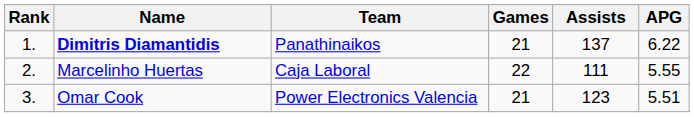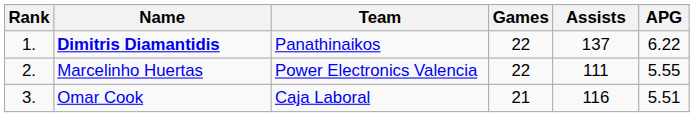 <table class="wikitable" style="text-align: center;">
 <tr>
 <th>Rank</th>
 <th width=200>Name</th>
 <th width=200>Team</th>
 <th>Games</th>
 <th width=75>Assists</th>
 <th width=40>APG</th>
 </tr>
 <tr>
 <td>1.</td>
 <td align="left"> <strong><a href='#'>Dimitris Diamantidis</a></strong></td>
 <td align="left"> <a href='#'>Panathinaikos</a></td>
-<td>21</td>
+<td>22</td>
 <td>137</td>
 <td>6.22</td>
 </tr>
 <tr>
 <td>2.</td>
 <td align="left"> <a href='#'>Marcelinho Huertas</a></td>
-<td align="left"> <a href='#'>Caja Laboral</a></td>
+<td align="left"> <a href='#'>Power Electronics Valencia</a></td>
 <td>22</td>
 <td>111</td>
 <td>5.55</td>
 </tr>
 <tr>
 <td>3.</td>
 <td align="left"> <a href='#'>Omar Cook</a></td>
-<td align="left"> <a href='#'>Power Electronics Valencia</a></td>
+<td align="left"> <a href='#'>Caja Laboral</a></td>
 <td>21</td>
-<td>123</td>
+<td>116</td>
 <td>5.51</td>
 </tr>
 </table>
